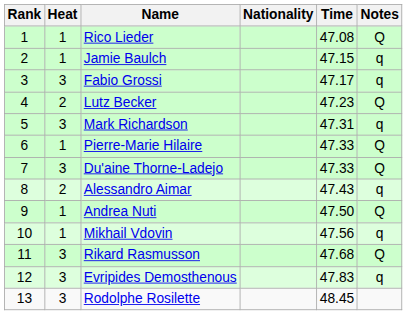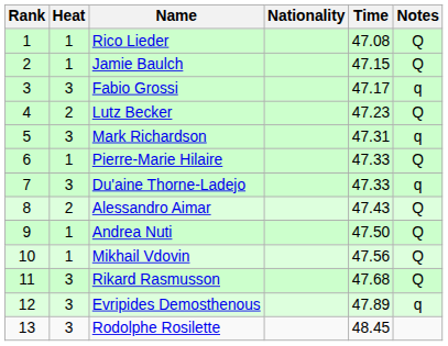 <table class="wikitable sortable" style="text-align:center">
 <tr>
 <th>Rank</th>
 <th>Heat</th>
 <th>Name</th>
 <th>Nationality</th>
 <th>Time</th>
 <th>Notes</th>
 </tr>
 <tr bgcolor=ccffcc>
 <td>1</td>
 <td>1</td>
 <td align="left"><a href='#'>Rico Lieder</a></td>
 <td align=left></td>
 <td>47.08</td>
 <td>Q</td>
 </tr>
 <tr bgcolor=ccffcc>
 <td>2</td>
 <td>1</td>
 <td align="left"><a href='#'>Jamie Baulch</a></td>
 <td align=left></td>
 <td>47.15</td>
-<td>q</td>
+<td>Q</td>
 </tr>
 <tr bgcolor=ccffcc>
 <td>3</td>
 <td>3</td>
 <td align="left"><a href='#'>Fabio Grossi</a></td>
 <td align=left></td>
 <td>47.17</td>
 <td>q</td>
 </tr>
 <tr bgcolor=ccffcc>
 <td>4</td>
 <td>2</td>
 <td align="left"><a href='#'>Lutz Becker</a></td>
 <td align=left></td>
 <td>47.23</td>
 <td>Q</td>
 </tr>
 <tr bgcolor=ccffcc>
 <td>5</td>
 <td>3</td>
 <td align="left"><a href='#'>Mark Richardson</a></td>
 <td align=left></td>
 <td>47.31</td>
 <td>q</td>
 </tr>
 <tr bgcolor=ccffcc>
 <td>6</td>
 <td>1</td>
 <td align="left"><a href='#'>Pierre-Marie Hilaire</a></td>
 <td align=left></td>
 <td>47.33</td>
 <td>Q</td>
 </tr>
 <tr bgcolor=ccffcc>
 <td>7</td>
 <td>3</td>
 <td align="left"><a href='#'>Du'aine Thorne-Ladejo</a></td>
 <td align=left></td>
 <td>47.33</td>
-<td>Q</td>
+<td>q</td>
 </tr>
 <tr bgcolor=ddffdd>
 <td>8</td>
 <td>2</td>
 <td align="left"><a href='#'>Alessandro Aimar</a></td>
 <td align=left></td>
 <td>47.43</td>
-<td>q</td>
+<td>Q</td>
 </tr>
 <tr bgcolor=ccffcc>
 <td>9</td>
 <td>1</td>
 <td align="left"><a href='#'>Andrea Nuti</a></td>
 <td align=left></td>
 <td>47.50</td>
 <td>Q</td>
 </tr>
 <tr bgcolor=ddffdd>
 <td>10</td>
 <td>1</td>
 <td align="left"><a href='#'>Mikhail Vdovin</a></td>
 <td align=left></td>
 <td>47.56</td>
-<td>q</td>
+<td>Q</td>
 </tr>
 <tr bgcolor=ccffcc>
 <td>11</td>
 <td>3</td>
 <td align="left"><a href='#'>Rikard Rasmusson</a></td>
 <td align=left></td>
 <td>47.68</td>
 <td>Q</td>
 </tr>
 <tr bgcolor=ddffdd>
 <td>12</td>
 <td>3</td>
 <td align="left"><a href='#'>Evripides Demosthenous</a></td>
 <td align=left></td>
-<td>47.83</td>
+<td>47.89</td>
 <td>q</td>
 </tr>
 <tr>
 <td>13</td>
 <td>3</td>
 <td align="left"><a href='#'>Rodolphe Rosilette</a></td>
 <td align=left></td>
 <td>48.45</td>
 <td></td>
 </tr>
 </table>
